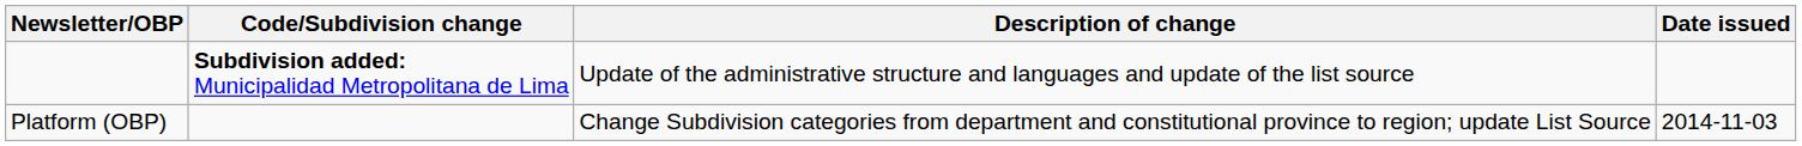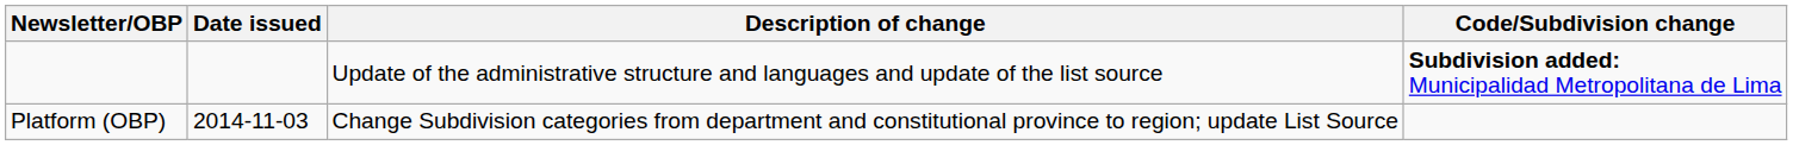 <table class="wikitable">
 <tr>
 <th>Newsletter/OBP</th>
+<th>Date issued</th>
+<th>Description of change</th>
 <th>Code/Subdivision change</th>
-<th>Description of change</th>
-<th>Date issued</th>
 </tr>
 <tr>
 <td id="II-2"></td>
+<td></td>
+<td>Update of the administrative structure and languages and update of the list source</td>
 <td style=white-space:nowrap><strong>Subdivision added:</strong><br>  <a href='#'>Municipalidad Metropolitana de Lima</a></td>
-<td>Update of the administrative structure and languages and update of the list source</td>
-<td></td>
 </tr>
 <tr>
 <td>Platform (OBP)</td>
+<td>2014-11-03</td>
+<td>Change Subdivision categories from department and constitutional province to region; update List Source</td>
 <td></td>
-<td>Change Subdivision categories from department and constitutional province to region; update List Source</td>
-<td>2014-11-03</td>
 </tr>
 </table>
